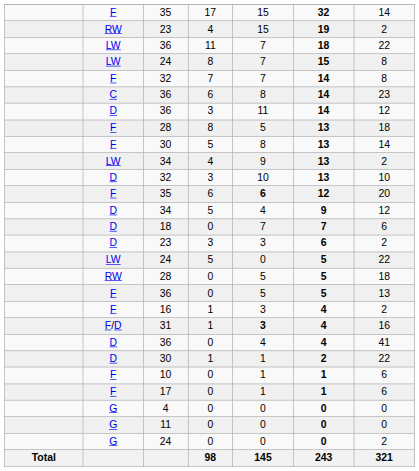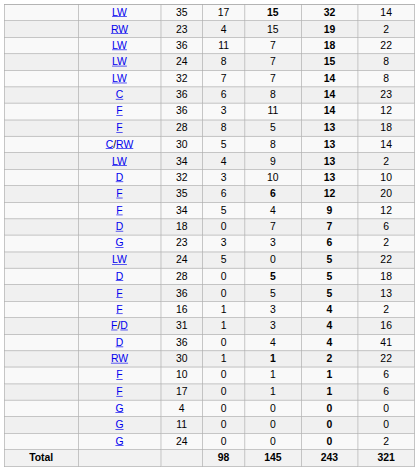 <table class="wikitable sortable" width ="50%">
 <tr align="center">
 </tr>
 <tr align="center" bgcolor="">
 <td></td>
-<td><a href='#'>F</a></td>
+<td><a href='#'>LW</a></td>
 <td>35</td>
 <td>17</td>
-<td>15</td>
+<td><strong>15</strong></td>
 <td><strong>32</strong></td>
 <td>14</td>
 </tr>
 <tr align="center" bgcolor="f0f0f0">
 <td></td>
 <td><a href='#'>RW</a></td>
 <td>23</td>
 <td>4</td>
 <td>15</td>
 <td><strong>19</strong></td>
 <td>2</td>
 </tr>
 <tr align="center" bgcolor="">
 <td></td>
 <td><a href='#'>LW</a></td>
 <td>36</td>
 <td>11</td>
 <td>7</td>
 <td><strong>18</strong></td>
 <td>22</td>
 </tr>
 <tr align="center" bgcolor="f0f0f0">
 <td></td>
 <td><a href='#'>LW</a></td>
 <td>24</td>
 <td>8</td>
 <td>7</td>
 <td><strong>15</strong></td>
 <td>8</td>
 </tr>
 <tr align="center" bgcolor="">
 <td></td>
-<td><a href='#'>F</a></td>
+<td><a href='#'>LW</a></td>
 <td>32</td>
 <td>7</td>
 <td>7</td>
 <td><strong>14</strong></td>
 <td>8</td>
 </tr>
 <tr align="center" bgcolor="f0f0f0">
 <td></td>
 <td><a href='#'>C</a></td>
 <td>36</td>
 <td>6</td>
 <td>8</td>
 <td><strong>14</strong></td>
 <td>23</td>
 </tr>
 <tr align="center" bgcolor="">
 <td></td>
-<td><a href='#'>D</a></td>
+<td><a href='#'>F</a></td>
 <td>36</td>
 <td>3</td>
 <td>11</td>
 <td><strong>14</strong></td>
 <td>12</td>
 </tr>
 <tr align="center" bgcolor="f0f0f0">
 <td></td>
 <td><a href='#'>F</a></td>
 <td>28</td>
 <td>8</td>
 <td>5</td>
 <td><strong>13</strong></td>
 <td>18</td>
 </tr>
 <tr align="center" bgcolor="">
 <td></td>
-<td><a href='#'>F</a></td>
+<td><a href='#'>C</a>/<a href='#'>RW</a></td>
 <td>30</td>
 <td>5</td>
 <td>8</td>
 <td><strong>13</strong></td>
 <td>14</td>
 </tr>
 <tr align="center" bgcolor="f0f0f0">
 <td></td>
 <td><a href='#'>LW</a></td>
 <td>34</td>
 <td>4</td>
 <td>9</td>
 <td><strong>13</strong></td>
 <td>2</td>
 </tr>
 <tr align="center" bgcolor="">
 <td></td>
 <td><a href='#'>D</a></td>
 <td>32</td>
 <td>3</td>
 <td>10</td>
 <td><strong>13</strong></td>
 <td>10</td>
 </tr>
 <tr align="center" bgcolor="f0f0f0">
 <td></td>
 <td><a href='#'>F</a></td>
 <td>35</td>
 <td>6</td>
 <td><strong>6</strong></td>
 <td><strong>12</strong></td>
 <td>20</td>
 </tr>
 <tr align="center" bgcolor="">
 <td></td>
-<td><a href='#'>D</a></td>
+<td><a href='#'>F</a></td>
 <td>34</td>
 <td>5</td>
 <td>4</td>
 <td><strong>9</strong></td>
 <td>12</td>
 </tr>
 <tr align="center" bgcolor="f0f0f0">
 <td></td>
 <td><a href='#'>D</a></td>
 <td>18</td>
 <td>0</td>
 <td>7</td>
 <td><strong>7</strong></td>
 <td>6</td>
 </tr>
 <tr align="center" bgcolor="">
 <td></td>
-<td><a href='#'>D</a></td>
+<td><a href='#'>G</a></td>
 <td>23</td>
 <td>3</td>
 <td>3</td>
 <td><strong>6</strong></td>
 <td>2</td>
 </tr>
 <tr align="center" bgcolor="f0f0f0">
 <td></td>
 <td><a href='#'>LW</a></td>
 <td>24</td>
 <td>5</td>
 <td>0</td>
 <td><strong>5</strong></td>
 <td>22</td>
 </tr>
 <tr align="center" bgcolor="">
 <td></td>
-<td><a href='#'>RW</a></td>
+<td><a href='#'>D</a></td>
 <td>28</td>
 <td>0</td>
-<td>5</td>
+<td><strong>5</strong></td>
 <td><strong>5</strong></td>
 <td>18</td>
 </tr>
 <tr align="center" bgcolor="f0f0f0">
 <td></td>
 <td><a href='#'>F</a></td>
 <td>36</td>
 <td>0</td>
 <td>5</td>
 <td><strong>5</strong></td>
 <td>13</td>
 </tr>
 <tr align="center" bgcolor="">
 <td></td>
 <td><a href='#'>F</a></td>
 <td>16</td>
 <td>1</td>
 <td>3</td>
 <td><strong>4</strong></td>
 <td>2</td>
 </tr>
 <tr align="center" bgcolor="f0f0f0">
 <td></td>
 <td><a href='#'>F</a>/<a href='#'>D</a></td>
 <td>31</td>
 <td>1</td>
-<td><strong>3</strong></td>
+<td>3</td>
 <td><strong>4</strong></td>
 <td>16</td>
 </tr>
 <tr align="center" bgcolor="">
 <td></td>
 <td><a href='#'>D</a></td>
 <td>36</td>
 <td>0</td>
 <td>4</td>
 <td><strong>4</strong></td>
 <td>41</td>
 </tr>
 <tr align="center" bgcolor="f0f0f0">
 <td></td>
-<td><a href='#'>D</a></td>
+<td><a href='#'>RW</a></td>
 <td>30</td>
 <td>1</td>
-<td>1</td>
+<td><strong>1</strong></td>
 <td><strong>2</strong></td>
 <td>22</td>
 </tr>
 <tr align="center" bgcolor="">
 <td></td>
 <td><a href='#'>F</a></td>
 <td>10</td>
 <td>0</td>
 <td>1</td>
 <td><strong>1</strong></td>
 <td>6</td>
 </tr>
 <tr align="center" bgcolor="f0f0f0">
 <td></td>
 <td><a href='#'>F</a></td>
 <td>17</td>
 <td>0</td>
 <td>1</td>
 <td><strong>1</strong></td>
 <td>6</td>
 </tr>
 <tr align="center" bgcolor="">
 <td></td>
 <td><a href='#'>G</a></td>
 <td>4</td>
 <td>0</td>
 <td>0</td>
 <td><strong>0</strong></td>
 <td>0</td>
 </tr>
 <tr align="center" bgcolor="f0f0f0">
 <td></td>
 <td><a href='#'>G</a></td>
 <td>11</td>
 <td>0</td>
 <td>0</td>
 <td><strong>0</strong></td>
 <td>0</td>
 </tr>
 <tr align="center" bgcolor="">
 <td></td>
 <td><a href='#'>G</a></td>
 <td>24</td>
 <td>0</td>
 <td>0</td>
 <td><strong>0</strong></td>
 <td>2</td>
 </tr>
 <tr>
 <th>Total</th>
 <th></th>
 <th></th>
 <th>98</th>
 <th>145</th>
 <th>243</th>
 <th>321</th>
 </tr>
 </table>
